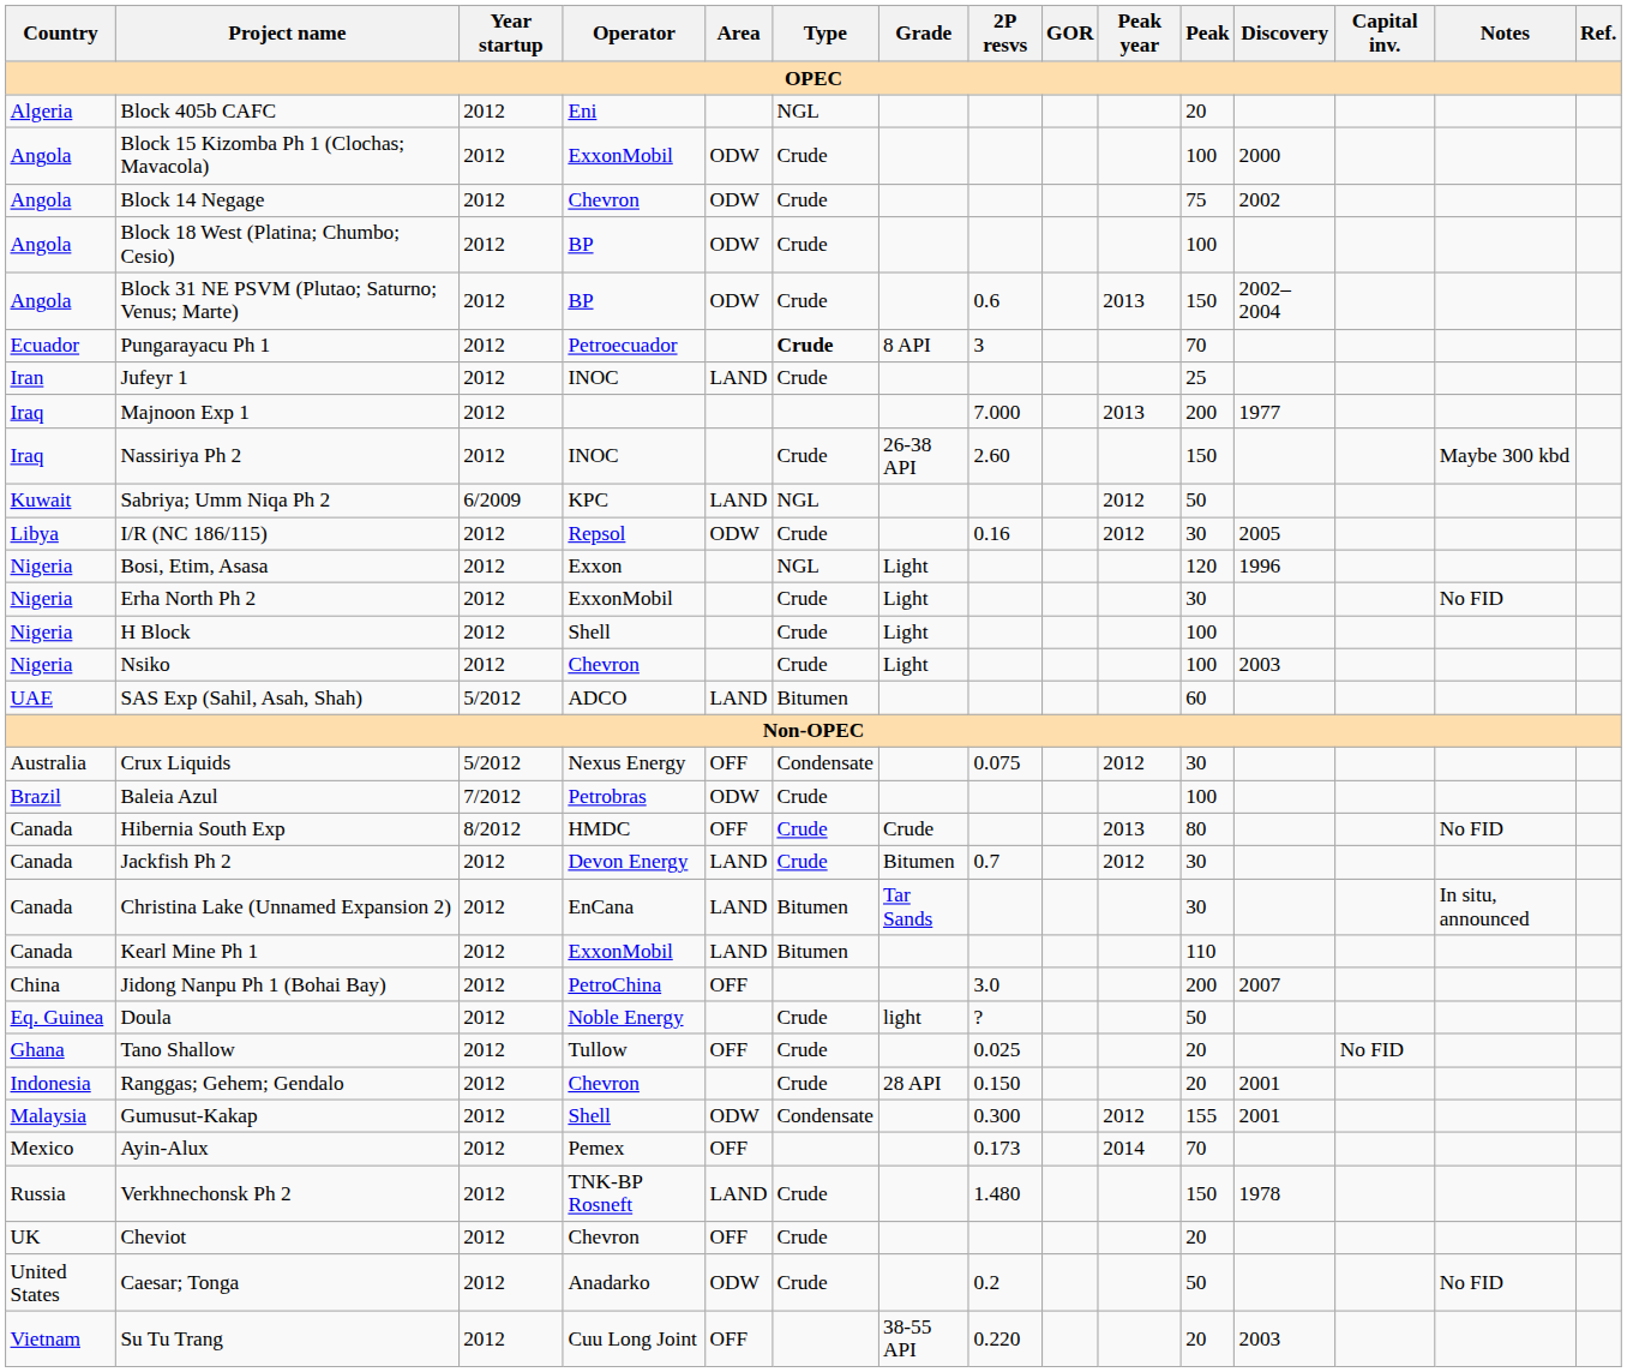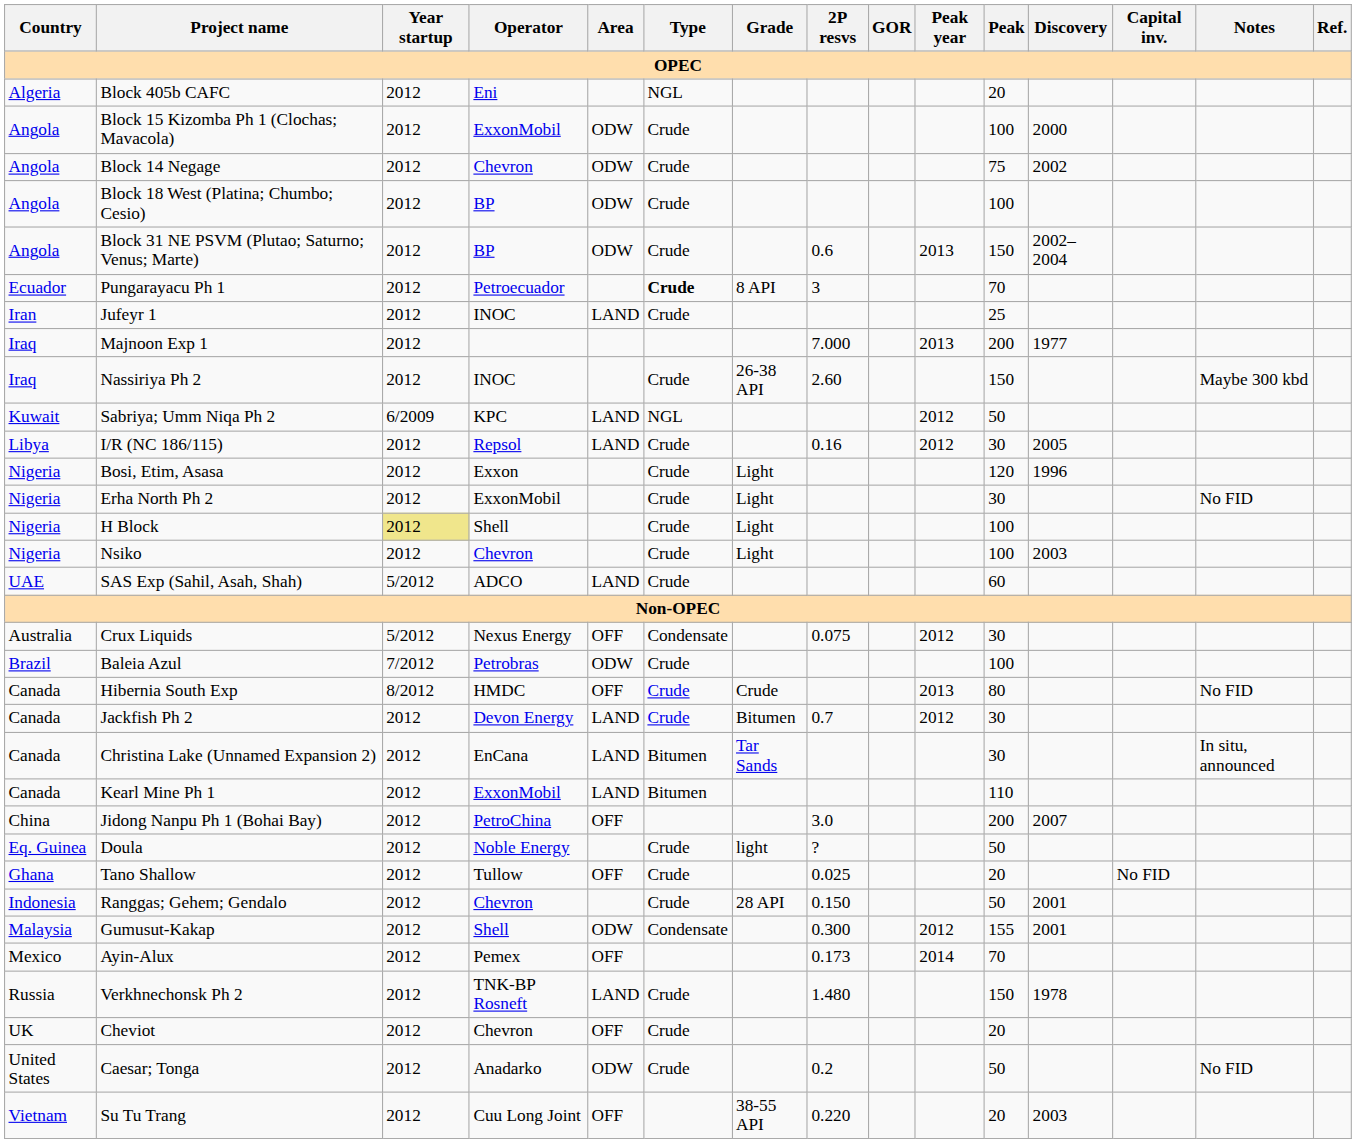 <table class="wikitable">
 <tr>
 <th>Country</th>
 <th>Project name</th>
 <th>Year startup</th>
 <th>Operator</th>
 <th>Area</th>
 <th>Type</th>
 <th>Grade</th>
 <th>2P resvs</th>
 <th>GOR</th>
 <th>Peak year</th>
 <th>Peak</th>
 <th>Discovery</th>
 <th>Capital inv.</th>
 <th>Notes</th>
 <th>Ref.</th>
 </tr>
 <tr --->
 <td align="center" colspan="15" style="background:#ffdead;border-top:1px; border-right:1px; border-bottom:2px; border-left:1px;"><strong>OPEC</strong></td>
 </tr>
 <tr --->
 <td><a href='#'>Algeria</a></td>
 <td>Block 405b CAFC</td>
 <td>2012</td>
 <td><a href='#'>Eni</a></td>
 <td></td>
 <td>NGL</td>
 <td></td>
 <td></td>
 <td></td>
 <td></td>
 <td>20</td>
 <td></td>
 <td></td>
 <td></td>
 <td><br></td>
 </tr>
 <tr --->
 <td><a href='#'>Angola</a></td>
 <td>Block 15 Kizomba Ph 1 (Clochas; Mavacola)</td>
 <td>2012</td>
 <td><a href='#'>ExxonMobil</a></td>
 <td>ODW</td>
 <td>Crude</td>
 <td></td>
 <td></td>
 <td></td>
 <td></td>
 <td>100</td>
 <td>2000</td>
 <td></td>
 <td></td>
 <td></td>
 </tr>
 <tr --->
 <td><a href='#'>Angola</a></td>
 <td>Block 14 Negage</td>
 <td>2012</td>
 <td><a href='#'>Chevron</a></td>
 <td>ODW</td>
 <td>Crude</td>
 <td></td>
 <td></td>
 <td></td>
 <td></td>
 <td>75</td>
 <td>2002</td>
 <td></td>
 <td></td>
 <td></td>
 </tr>
 <tr --->
 <td><a href='#'>Angola</a></td>
 <td>Block 18 West (Platina; Chumbo; Cesio)</td>
 <td>2012</td>
 <td><a href='#'>BP</a></td>
 <td>ODW</td>
 <td>Crude</td>
 <td></td>
 <td></td>
 <td></td>
 <td></td>
 <td>100</td>
 <td></td>
 <td></td>
 <td></td>
 <td></td>
 </tr>
 <tr --->
 <td><a href='#'>Angola</a></td>
 <td>Block 31 NE PSVM (Plutao; Saturno; Venus; Marte)</td>
 <td>2012</td>
 <td><a href='#'>BP</a></td>
 <td>ODW</td>
 <td>Crude</td>
 <td></td>
 <td>0.6</td>
 <td></td>
 <td>2013</td>
 <td>150</td>
 <td>2002–2004</td>
 <td></td>
 <td></td>
 <td></td>
 </tr>
 <tr --->
 <td><a href='#'>Ecuador</a></td>
 <td>Pungarayacu Ph 1</td>
 <td>2012</td>
 <td><a href='#'>Petroecuador</a></td>
 <td></td>
 <td><strong>Crude</strong></td>
 <td>8 API</td>
 <td>3</td>
 <td></td>
 <td></td>
 <td>70</td>
 <td></td>
 <td></td>
 <td></td>
 <td></td>
 </tr>
 <tr --->
 <td><a href='#'>Iran</a></td>
 <td>Jufeyr 1</td>
 <td>2012</td>
 <td>INOC</td>
 <td>LAND</td>
 <td>Crude</td>
 <td></td>
 <td></td>
 <td></td>
 <td></td>
 <td>25</td>
 <td></td>
 <td></td>
 <td></td>
 <td></td>
 </tr>
 <tr --->
 <td><a href='#'>Iraq</a></td>
 <td>Majnoon Exp 1</td>
 <td>2012</td>
 <td></td>
 <td></td>
 <td></td>
 <td></td>
 <td>7.000</td>
 <td></td>
 <td>2013</td>
 <td>200</td>
 <td>1977</td>
 <td></td>
 <td></td>
 <td></td>
 </tr>
 <tr --->
 <td><a href='#'>Iraq</a></td>
 <td>Nassiriya Ph 2</td>
 <td>2012</td>
 <td>INOC</td>
 <td></td>
 <td>Crude</td>
 <td>26-38 API</td>
 <td>2.60</td>
 <td></td>
 <td></td>
 <td>150</td>
 <td></td>
 <td></td>
 <td>Maybe 300 kbd</td>
 <td></td>
 </tr>
 <tr --->
 <td><a href='#'>Kuwait</a></td>
 <td>Sabriya; Umm Niqa Ph 2</td>
 <td>6/2009</td>
 <td>KPC</td>
 <td>LAND</td>
 <td>NGL</td>
 <td></td>
 <td></td>
 <td></td>
 <td>2012</td>
 <td>50</td>
 <td></td>
 <td></td>
 <td></td>
 <td></td>
 </tr>
 <tr --->
 <td><a href='#'>Libya</a></td>
 <td>I/R (NC 186/115)</td>
 <td>2012</td>
 <td><a href='#'>Repsol</a></td>
-<td>ODW</td>
+<td>LAND</td>
 <td>Crude</td>
 <td></td>
 <td>0.16</td>
 <td></td>
 <td>2012</td>
 <td>30</td>
 <td>2005</td>
 <td></td>
 <td></td>
 <td></td>
 </tr>
 <tr --->
 <td><a href='#'>Nigeria</a></td>
 <td>Bosi, Etim, Asasa</td>
 <td>2012</td>
 <td>Exxon</td>
 <td></td>
-<td>NGL</td>
+<td>Crude</td>
 <td>Light</td>
 <td></td>
 <td></td>
 <td></td>
 <td>120</td>
 <td>1996</td>
 <td></td>
 <td></td>
 <td></td>
 </tr>
 <tr --->
 <td><a href='#'>Nigeria</a></td>
 <td>Erha North Ph 2</td>
 <td>2012</td>
 <td>ExxonMobil</td>
 <td></td>
 <td>Crude</td>
 <td>Light</td>
 <td></td>
 <td></td>
 <td></td>
 <td>30</td>
 <td></td>
 <td></td>
 <td>No FID</td>
 <td></td>
 </tr>
 <tr --->
 <td><a href='#'>Nigeria</a></td>
 <td>H Block</td>
-<td>2012</td>
+<td style="background: khaki;">2012</td>
 <td>Shell</td>
 <td></td>
 <td>Crude</td>
 <td>Light</td>
 <td></td>
 <td></td>
 <td></td>
 <td>100</td>
 <td></td>
 <td></td>
 <td></td>
 <td></td>
 </tr>
 <tr --->
 <td><a href='#'>Nigeria</a></td>
 <td>Nsiko</td>
 <td>2012</td>
 <td><a href='#'>Chevron</a></td>
 <td></td>
 <td>Crude</td>
 <td>Light</td>
 <td></td>
 <td></td>
 <td></td>
 <td>100</td>
 <td>2003</td>
 <td></td>
 <td></td>
 <td></td>
 </tr>
 <tr --->
 <td><a href='#'>UAE</a></td>
 <td>SAS Exp (Sahil, Asah, Shah)</td>
 <td>5/2012</td>
 <td>ADCO</td>
 <td>LAND</td>
-<td>Bitumen</td>
+<td>Crude</td>
 <td></td>
 <td></td>
 <td></td>
 <td></td>
 <td>60</td>
 <td></td>
 <td></td>
 <td></td>
 <td></td>
 </tr>
 <tr --->
 <td align="center" colspan="15" style="background:#ffdead;border-top:1px; border-right:1px; border-bottom:2px; border-left:1px;"><strong>Non-OPEC</strong></td>
 </tr>
 <tr --->
 <td>Australia</td>
 <td>Crux Liquids</td>
 <td>5/2012</td>
 <td>Nexus Energy</td>
 <td>OFF</td>
 <td>Condensate</td>
 <td></td>
 <td>0.075</td>
 <td></td>
 <td>2012</td>
 <td>30</td>
 <td></td>
 <td></td>
 <td></td>
 <td></td>
 </tr>
 <tr --->
 <td><a href='#'>Brazil</a></td>
 <td>Baleia Azul</td>
 <td>7/2012</td>
 <td><a href='#'>Petrobras</a></td>
 <td>ODW</td>
 <td>Crude</td>
 <td></td>
 <td></td>
 <td></td>
 <td></td>
 <td>100</td>
 <td></td>
 <td></td>
 <td></td>
 <td></td>
 </tr>
 <tr --->
 <td>Canada</td>
 <td>Hibernia South Exp</td>
 <td>8/2012</td>
 <td>HMDC</td>
 <td>OFF</td>
 <td><a href='#'>Crude</a></td>
 <td>Crude</td>
 <td></td>
 <td></td>
 <td>2013</td>
 <td>80</td>
 <td></td>
 <td></td>
 <td>No FID</td>
 <td></td>
 </tr>
 <tr --->
 <td>Canada</td>
 <td>Jackfish Ph 2</td>
 <td>2012</td>
 <td><a href='#'>Devon Energy</a></td>
 <td>LAND</td>
 <td><a href='#'>Crude</a></td>
 <td>Bitumen</td>
 <td>0.7</td>
 <td></td>
 <td>2012</td>
 <td>30</td>
 <td></td>
 <td></td>
 <td></td>
 <td></td>
 </tr>
 <tr --->
 <td>Canada</td>
 <td>Christina Lake (Unnamed Expansion 2)</td>
 <td>2012</td>
 <td>EnCana</td>
 <td>LAND</td>
 <td>Bitumen</td>
 <td><a href='#'>Tar Sands</a></td>
 <td></td>
 <td></td>
 <td></td>
 <td>30</td>
 <td></td>
 <td></td>
 <td>In situ, announced</td>
 <td></td>
 </tr>
 <tr --->
 <td>Canada</td>
 <td>Kearl Mine Ph 1</td>
 <td>2012</td>
 <td><a href='#'>ExxonMobil</a></td>
 <td>LAND</td>
 <td>Bitumen</td>
 <td></td>
 <td></td>
 <td></td>
 <td></td>
 <td>110</td>
 <td></td>
 <td></td>
 <td></td>
 <td></td>
 </tr>
 <tr --->
 <td>China</td>
 <td>Jidong Nanpu Ph 1 (Bohai Bay)</td>
 <td>2012</td>
 <td><a href='#'>PetroChina</a></td>
 <td>OFF</td>
 <td></td>
 <td></td>
 <td>3.0</td>
 <td></td>
 <td></td>
 <td>200</td>
 <td>2007</td>
 <td></td>
 <td></td>
 <td></td>
 </tr>
 <tr --->
 <td><a href='#'>Eq. Guinea</a></td>
 <td>Doula</td>
 <td>2012</td>
 <td><a href='#'>Noble Energy</a></td>
 <td></td>
 <td>Crude</td>
 <td>light</td>
 <td>?</td>
 <td></td>
 <td></td>
 <td>50</td>
 <td></td>
 <td></td>
 <td></td>
 <td></td>
 </tr>
 <tr --->
 <td><a href='#'>Ghana</a></td>
 <td>Tano Shallow</td>
 <td>2012</td>
 <td>Tullow</td>
 <td>OFF</td>
 <td>Crude</td>
 <td></td>
 <td>0.025</td>
 <td></td>
 <td></td>
 <td>20</td>
 <td></td>
 <td>No FID</td>
 <td></td>
 <td></td>
 </tr>
 <tr --->
 <td><a href='#'>Indonesia</a></td>
 <td>Ranggas; Gehem; Gendalo</td>
 <td>2012</td>
 <td><a href='#'>Chevron</a></td>
 <td></td>
 <td>Crude</td>
 <td>28 API</td>
 <td>0.150</td>
 <td></td>
 <td></td>
-<td>20</td>
+<td>50</td>
 <td>2001</td>
 <td></td>
 <td></td>
 <td></td>
 </tr>
 <tr --->
 <td><a href='#'>Malaysia</a></td>
 <td>Gumusut-Kakap</td>
 <td>2012</td>
 <td><a href='#'>Shell</a></td>
 <td>ODW</td>
 <td>Condensate</td>
 <td></td>
 <td>0.300</td>
 <td></td>
 <td>2012</td>
 <td>155</td>
 <td>2001</td>
 <td></td>
 <td></td>
 <td></td>
 </tr>
 <tr --->
 <td>Mexico</td>
 <td>Ayin-Alux</td>
 <td>2012</td>
 <td>Pemex</td>
 <td>OFF</td>
 <td></td>
 <td></td>
 <td>0.173</td>
 <td></td>
 <td>2014</td>
 <td>70</td>
 <td></td>
 <td></td>
 <td></td>
 <td></td>
 </tr>
 <tr --->
 <td>Russia</td>
 <td>Verkhnechonsk Ph 2</td>
 <td>2012</td>
 <td>TNK-BP <a href='#'>Rosneft</a></td>
 <td>LAND</td>
 <td>Crude</td>
 <td></td>
 <td>1.480</td>
 <td></td>
 <td></td>
 <td>150</td>
 <td>1978</td>
 <td></td>
 <td></td>
 <td></td>
 </tr>
 <tr --->
 <td>UK</td>
 <td>Cheviot</td>
 <td>2012</td>
 <td>Chevron</td>
 <td>OFF</td>
 <td>Crude</td>
 <td></td>
 <td></td>
 <td></td>
 <td></td>
 <td>20</td>
 <td></td>
 <td></td>
 <td></td>
 <td></td>
 </tr>
 <tr --->
 <td>United States</td>
 <td>Caesar; Tonga</td>
 <td>2012</td>
 <td>Anadarko</td>
 <td>ODW</td>
 <td>Crude</td>
 <td></td>
 <td>0.2</td>
 <td></td>
 <td></td>
 <td>50</td>
 <td></td>
 <td></td>
 <td>No FID</td>
 <td></td>
 </tr>
 <tr --->
 <td><a href='#'>Vietnam</a></td>
 <td>Su Tu Trang</td>
 <td>2012</td>
 <td>Cuu Long Joint</td>
 <td>OFF</td>
 <td></td>
 <td>38-55 API</td>
 <td>0.220</td>
 <td></td>
 <td></td>
 <td>20</td>
 <td>2003</td>
 <td></td>
 <td></td>
 <td></td>
 </tr>
 </table>
